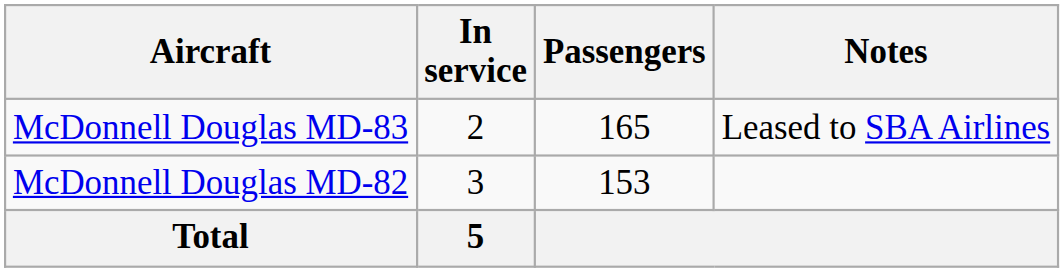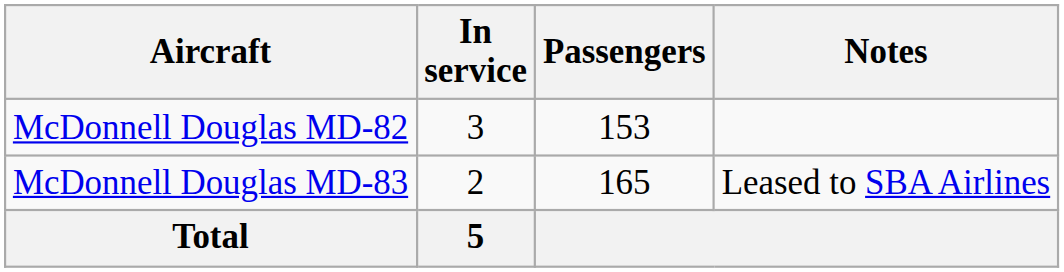 <table class="wikitable" style="margin:0.5em auto; text-align:center">
 <tr>
 <th>Aircraft</th>
 <th>In<br>service</th>
 <th>Passengers</th>
 <th>Notes</th>
 </tr>
 <tr>
+<td><a href='#'>McDonnell Douglas MD-82</a></td>
+<td>3</td>
+<td>153</td>
+<td></td>
+</tr>
+<tr>
 <td><a href='#'>McDonnell Douglas MD-83</a></td>
 <td>2</td>
 <td>165</td>
 <td>Leased to <a href='#'>SBA Airlines</a></td>
-</tr>
-<tr>
-<td><a href='#'>McDonnell Douglas MD-82</a></td>
-<td>3</td>
-<td>153</td>
-<td></td>
 </tr>
 <tr>
 <th>Total</th>
 <th>5</th>
 <th colspan=2></th>
 </tr>
 </table>
